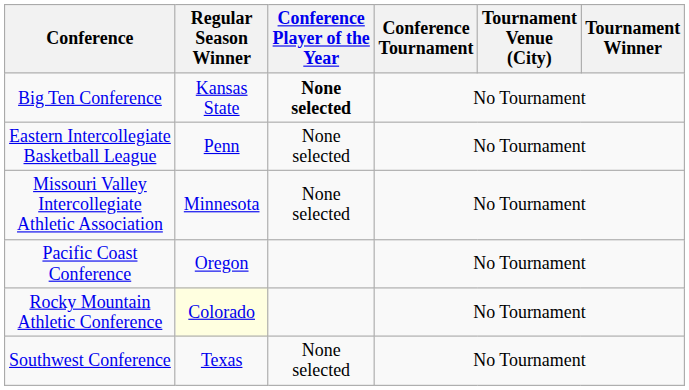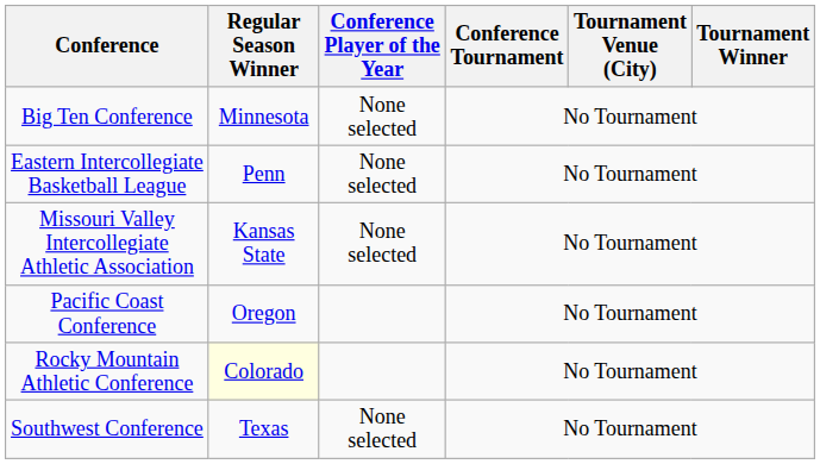 <table class="wikitable" style="text-align:center;">
 <tr>
 <th>Conference</th>
 <th>Regular <br> Season Winner</th>
 <th><a href='#'>Conference <br> Player of the Year</a></th>
 <th>Conference <br> Tournament</th>
 <th>Tournament <br> Venue (City)</th>
 <th>Tournament <br> Winner</th>
 </tr>
 <tr>
 <td><a href='#'>Big Ten Conference</a></td>
-<td><a href='#'>Kansas State</a></td>
-<td><strong>None selected</strong></td>
+<td><a href='#'>Minnesota</a></td>
+<td>None selected</td>
 <td colspan=3>No Tournament</td>
 </tr>
 <tr>
 <td><a href='#'>Eastern Intercollegiate Basketball League</a></td>
 <td><a href='#'>Penn</a></td>
 <td>None selected</td>
 <td colspan=3>No Tournament</td>
 </tr>
 <tr>
 <td><a href='#'>Missouri Valley Intercollegiate Athletic Association</a></td>
-<td><a href='#'>Minnesota</a></td>
+<td><a href='#'>Kansas State</a></td>
 <td>None selected</td>
 <td colspan=3>No Tournament</td>
 </tr>
 <tr>
 <td><a href='#'>Pacific Coast Conference</a></td>
 <td><a href='#'>Oregon</a></td>
 <td></td>
 <td colspan=3>No Tournament</td>
 </tr>
 <tr>
 <td><a href='#'>Rocky Mountain Athletic Conference</a></td>
 <td style="background: lightyellow;"><a href='#'>Colorado</a></td>
 <td></td>
 <td colspan=3>No Tournament</td>
 </tr>
 <tr>
 <td><a href='#'>Southwest Conference</a></td>
 <td><a href='#'>Texas</a></td>
 <td>None selected</td>
 <td colspan=3>No Tournament</td>
 </tr>
 </table>
